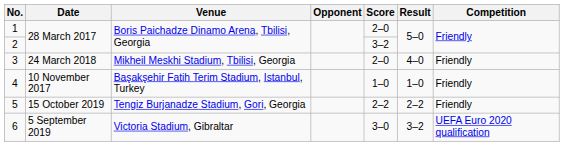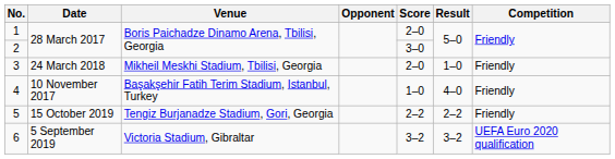 <table class="wikitable sortable">
 <tr>
 <th scope="col">No.</th>
 <th scope="col">Date</th>
 <th scope="col">Venue</th>
 <th scope="col">Opponent</th>
 <th scope="col">Score</th>
 <th scope="col">Result</th>
 <th scope="col">Competition</th>
 </tr>
 <tr>
 <td style="text-align:center">1</td>
 <td rowspan="2">28 March 2017</td>
 <td rowspan="2"><a href='#'>Boris Paichadze Dinamo Arena</a>, <a href='#'>Tbilisi</a>, Georgia</td>
 <td rowspan="2"></td>
 <td style="text-align:center">2–0</td>
 <td rowspan="2" style="text-align:center">5–0</td>
 <td rowspan="2"><a href='#'>Friendly</a></td>
 </tr>
 <tr>
 <td style="text-align:center">2</td>
-<td style="text-align:center">3–2</td>
+<td style="text-align:center">3–0</td>
 </tr>
 <tr>
 <td style="text-align:center">3</td>
 <td>24 March 2018</td>
 <td><a href='#'>Mikheil Meskhi Stadium</a>, <a href='#'>Tbilisi</a>, Georgia</td>
 <td></td>
 <td style="text-align:center">2–0</td>
-<td style="text-align:center">4–0</td>
+<td style="text-align:center">1–0</td>
 <td>Friendly</td>
 </tr>
 <tr>
 <td style="text-align:center">4</td>
 <td>10 November 2017</td>
 <td><a href='#'>Başakşehir Fatih Terim Stadium</a>, <a href='#'>Istanbul</a>, Turkey</td>
 <td></td>
 <td style="text-align:center">1–0</td>
-<td style="text-align:center">1–0</td>
+<td style="text-align:center">4–0</td>
 <td>Friendly</td>
 </tr>
 <tr>
 <td style="text-align:center">5</td>
 <td>15 October 2019</td>
 <td><a href='#'>Tengiz Burjanadze Stadium</a>, <a href='#'>Gori</a>, Georgia</td>
 <td></td>
 <td style="text-align:center">2–2</td>
 <td style="text-align:center">2–2</td>
 <td>Friendly</td>
 </tr>
 <tr>
 <td style="text-align:center">6</td>
 <td>5 September 2019</td>
 <td><a href='#'>Victoria Stadium</a>, Gibraltar</td>
 <td></td>
-<td style="text-align:center">3–0</td>
+<td style="text-align:center">3–2</td>
 <td style="text-align:center">3–2</td>
 <td><a href='#'>UEFA Euro 2020 qualification</a></td>
 </tr>
 </table>
